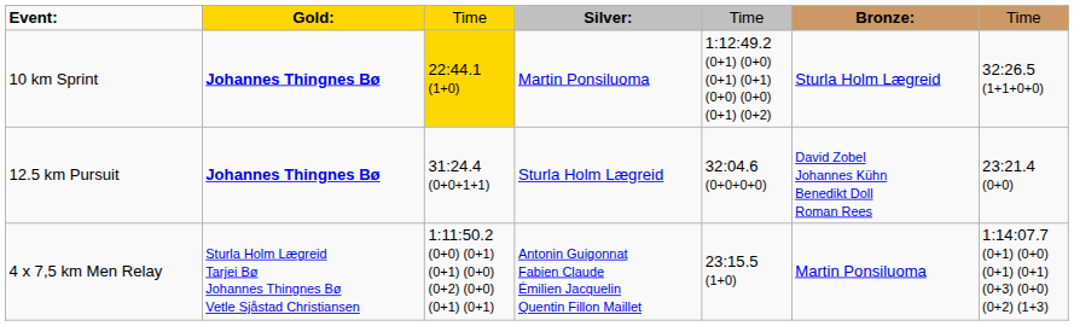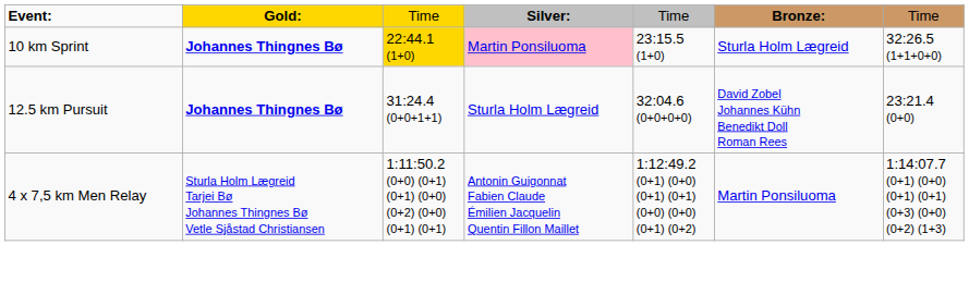 <table class="wikitable" width=85%>
 <tr>
 <td><strong>Event:</strong></td>
 <td style="text-align:center;background-color:gold;"><strong>Gold:</strong></td>
 <td style="text-align:center;background-color:gold;">Time</td>
 <td style="text-align:center;background-color:silver;"><strong>Silver:</strong></td>
 <td style="text-align:center;background-color:silver;">Time</td>
 <td style="text-align:center;background-color:#CC9966;"><strong>Bronze:</strong></td>
 <td style="text-align:center;background-color:#CC9966;">Time</td>
 </tr>
 <tr>
 <td>10 km Sprint<br></td>
 <td><strong><a href='#'>Johannes Thingnes Bø</a></strong><br><small></small></td>
 <td style="background: gold;">22:44.1<br><small>(1+0)</small></td>
-<td><a href='#'>Martin Ponsiluoma</a><br><small></small></td>
-<td>1:12:49.2<br><small>(0+1) (0+0)<br>(0+1) (0+1)<br>(0+0) (0+0)<br>(0+1) (0+2)</small></td>
+<td style="background: pink;"><a href='#'>Martin Ponsiluoma</a><br><small></small></td>
+<td>23:15.5<br><small>(1+0)</small></td>
 <td><a href='#'>Sturla Holm Lægreid</a><br><small></small></td>
 <td>32:26.5<br><small>(1+1+0+0)</small></td>
 </tr>
 <tr>
 <td>12.5 km Pursuit<br></td>
 <td><strong><a href='#'>Johannes Thingnes Bø</a></strong><br><small></small></td>
 <td>31:24.4<br><small>(0+0+1+1)</small></td>
 <td><a href='#'>Sturla Holm Lægreid</a><br><small></small></td>
 <td>32:04.6<br><small>(0+0+0+0)</small></td>
 <td><br><small><a href='#'>David Zobel</a><br><a href='#'>Johannes Kühn</a><br><a href='#'>Benedikt Doll</a><br><a href='#'>Roman Rees</a></small></td>
 <td>23:21.4<br><small>(0+0)</small></td>
 </tr>
 <tr>
 <td>4 x 7,5 km Men Relay<br></td>
 <td><strong></strong><br><small><a href='#'>Sturla Holm Lægreid</a><br><a href='#'>Tarjei Bø</a><br><a href='#'>Johannes Thingnes Bø</a><br><a href='#'>Vetle Sjåstad Christiansen</a></small></td>
 <td>1:11:50.2<br><small>(0+0) (0+1)<br>(0+1) (0+0)<br>(0+2) (0+0)<br>(0+1) (0+1)<br></small></td>
 <td><br><small><a href='#'>Antonin Guigonnat</a><br><a href='#'>Fabien Claude</a><br><a href='#'>Émilien Jacquelin</a><br><a href='#'>Quentin Fillon Maillet</a></small></td>
-<td>23:15.5<br><small>(1+0)</small></td>
+<td>1:12:49.2<br><small>(0+1) (0+0)<br>(0+1) (0+1)<br>(0+0) (0+0)<br>(0+1) (0+2)</small></td>
 <td><a href='#'>Martin Ponsiluoma</a><br><small></small></td>
 <td>1:14:07.7<br><small>(0+1) (0+0)<br>(0+1) (0+1)<br>(0+3) (0+0)<br>(0+2) (1+3)<br></small></td>
 </tr>
 </table>
